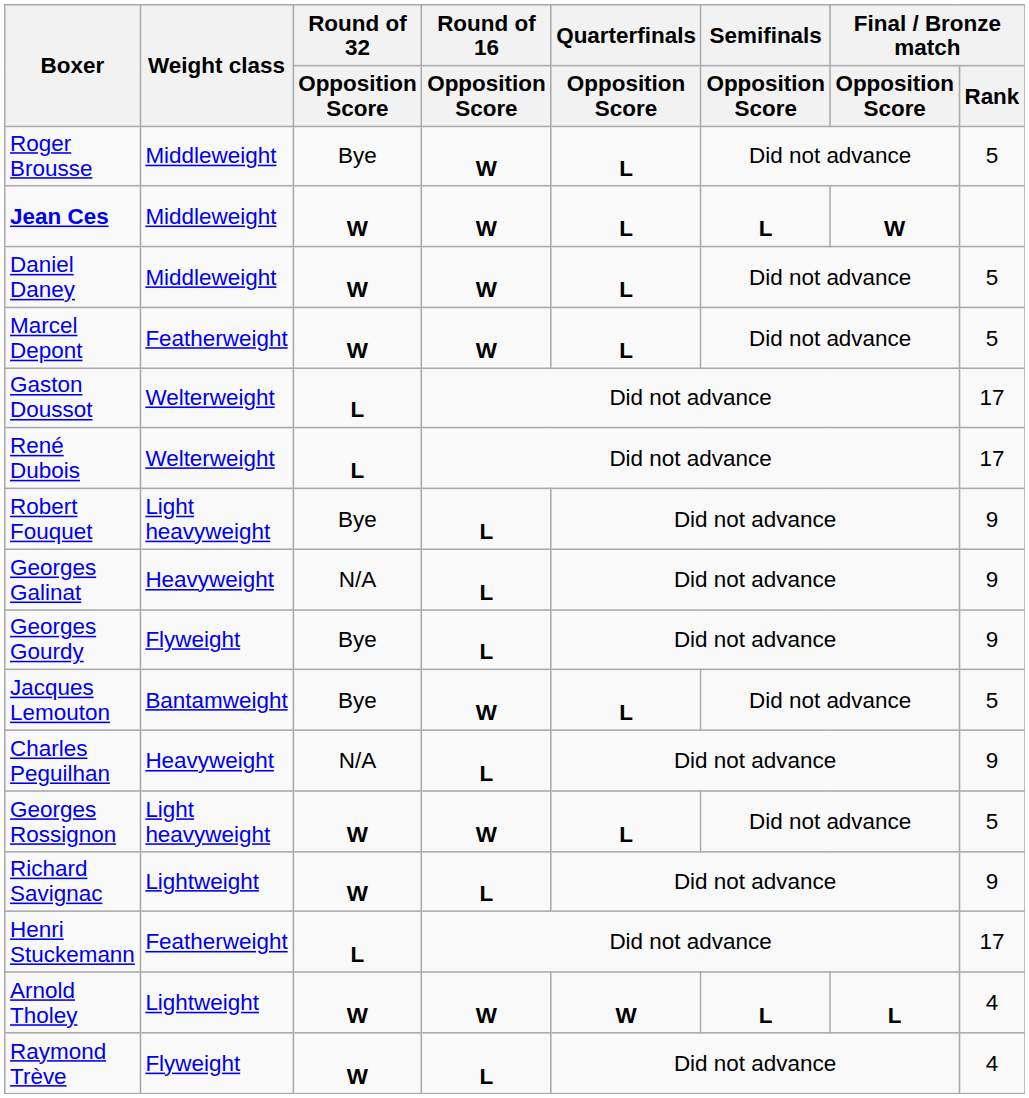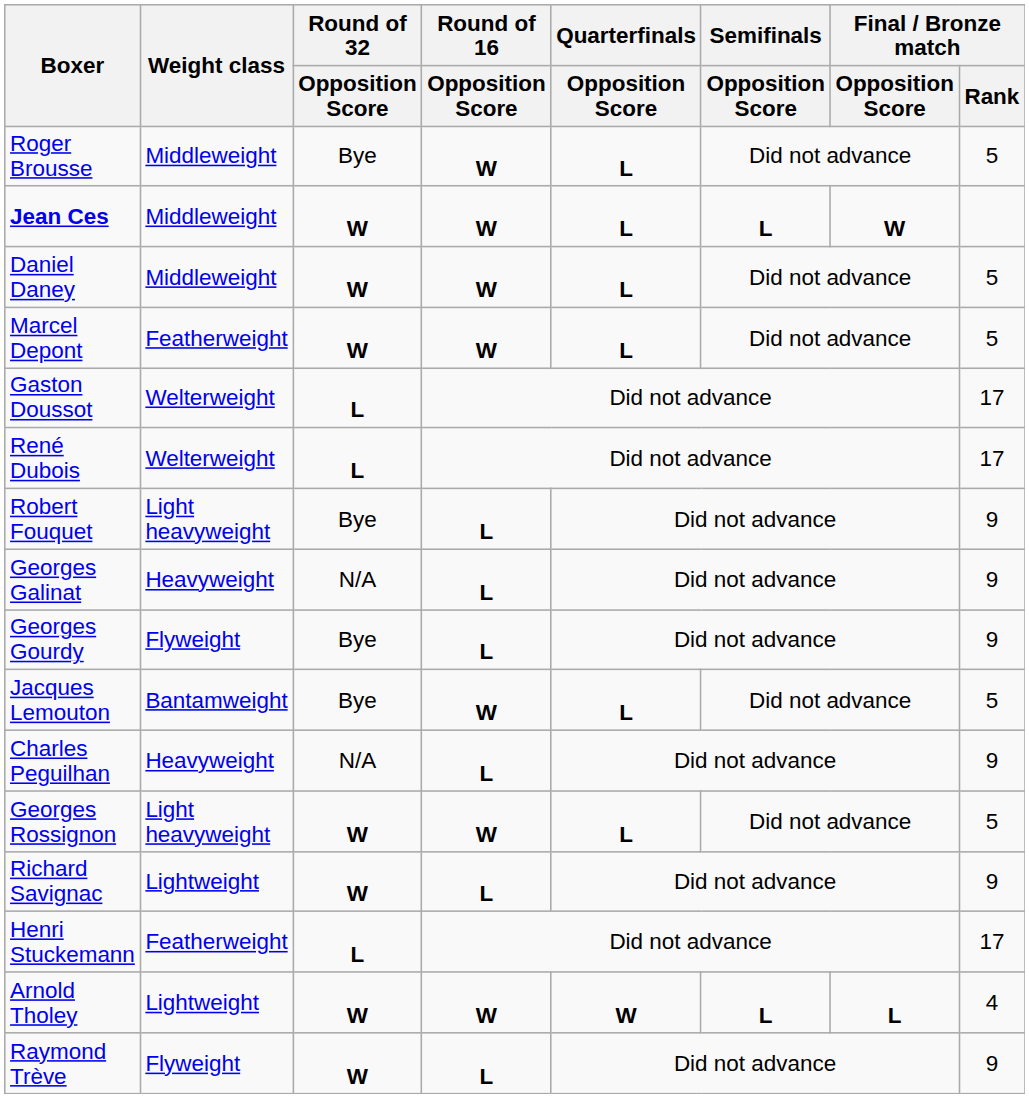 <table class=wikitable style="font-size:90%">
 <tr>
 <th rowspan="2">Boxer</th>
 <th rowspan="2">Weight class</th>
 <th>Round of 32</th>
 <th>Round of 16</th>
 <th>Quarterfinals</th>
 <th>Semifinals</th>
 <th colspan="2">Final / Bronze match</th>
 </tr>
 <tr>
 <th>Opposition<br>Score</th>
 <th>Opposition<br>Score</th>
 <th>Opposition<br>Score</th>
 <th>Opposition<br>Score</th>
 <th>Opposition<br>Score</th>
 <th>Rank</th>
 </tr>
 <tr>
 <td><a href='#'>Roger Brousse</a></td>
 <td><a href='#'>Middleweight</a></td>
 <td align=center>Bye</td>
 <td align=center> <br> <strong>W</strong></td>
 <td align=center> <br> <strong>L</strong></td>
 <td align=center colspan=2>Did not advance</td>
 <td align=center>5</td>
 </tr>
 <tr>
 <td><strong><a href='#'>Jean Ces</a></strong></td>
 <td><a href='#'>Middleweight</a></td>
 <td align=center> <br> <strong>W</strong></td>
 <td align=center> <br> <strong>W</strong></td>
 <td align=center> <br> <strong>L</strong></td>
 <td align=center> <br> <strong>L</strong></td>
 <td align=center> <br> <strong>W</strong></td>
 <td align=center></td>
 </tr>
 <tr>
 <td><a href='#'>Daniel Daney</a></td>
 <td><a href='#'>Middleweight</a></td>
 <td align=center> <br> <strong>W</strong></td>
 <td align=center> <br> <strong>W</strong></td>
 <td align=center> <br> <strong>L</strong></td>
 <td align=center colspan=2>Did not advance</td>
 <td align=center>5</td>
 </tr>
 <tr>
 <td><a href='#'>Marcel Depont</a></td>
 <td><a href='#'>Featherweight</a></td>
 <td align=center> <br> <strong>W</strong></td>
 <td align=center> <br> <strong>W</strong></td>
 <td align=center> <br> <strong>L</strong></td>
 <td align=center colspan=2>Did not advance</td>
 <td align=center>5</td>
 </tr>
 <tr>
 <td><a href='#'>Gaston Doussot</a></td>
 <td><a href='#'>Welterweight</a></td>
 <td align=center> <br> <strong>L</strong></td>
 <td align=center colspan=4>Did not advance</td>
 <td align=center>17</td>
 </tr>
 <tr>
 <td><a href='#'>René Dubois</a></td>
 <td><a href='#'>Welterweight</a></td>
 <td align=center> <br> <strong>L</strong></td>
 <td align=center colspan=4>Did not advance</td>
 <td align=center>17</td>
 </tr>
 <tr>
 <td><a href='#'>Robert Fouquet</a></td>
 <td><a href='#'>Light heavyweight</a></td>
 <td align=center>Bye</td>
 <td align=center> <br> <strong>L</strong></td>
 <td align=center colspan=3>Did not advance</td>
 <td align=center>9</td>
 </tr>
 <tr>
 <td><a href='#'>Georges Galinat</a></td>
 <td><a href='#'>Heavyweight</a></td>
 <td align=center>N/A</td>
 <td align=center> <br> <strong>L</strong></td>
 <td align=center colspan=3>Did not advance</td>
 <td align=center>9</td>
 </tr>
 <tr>
 <td><a href='#'>Georges Gourdy</a></td>
 <td><a href='#'>Flyweight</a></td>
 <td align=center>Bye</td>
 <td align=center> <br> <strong>L</strong></td>
 <td align=center colspan=3>Did not advance</td>
 <td align=center>9</td>
 </tr>
 <tr>
 <td><a href='#'>Jacques Lemouton</a></td>
 <td><a href='#'>Bantamweight</a></td>
 <td align=center>Bye</td>
 <td align=center> <br> <strong>W</strong></td>
 <td align=center> <br> <strong>L</strong></td>
 <td align=center colspan=2>Did not advance</td>
 <td align=center>5</td>
 </tr>
 <tr>
 <td><a href='#'>Charles Peguilhan</a></td>
 <td><a href='#'>Heavyweight</a></td>
 <td align=center>N/A</td>
 <td align=center> <br> <strong>L</strong></td>
 <td align=center colspan=3>Did not advance</td>
 <td align=center>9</td>
 </tr>
 <tr>
 <td><a href='#'>Georges Rossignon</a></td>
 <td><a href='#'>Light heavyweight</a></td>
 <td align=center> <br> <strong>W</strong></td>
 <td align=center> <br> <strong>W</strong></td>
 <td align=center> <br> <strong>L</strong></td>
 <td align=center colspan=2>Did not advance</td>
 <td align=center>5</td>
 </tr>
 <tr>
 <td><a href='#'>Richard Savignac</a></td>
 <td><a href='#'>Lightweight</a></td>
 <td align=center> <br> <strong>W</strong></td>
 <td align=center> <br> <strong>L</strong></td>
 <td align=center colspan=3>Did not advance</td>
 <td align=center>9</td>
 </tr>
 <tr>
 <td><a href='#'>Henri Stuckemann</a></td>
 <td><a href='#'>Featherweight</a></td>
 <td align=center> <br> <strong>L</strong></td>
 <td align=center colspan=4>Did not advance</td>
 <td align=center>17</td>
 </tr>
 <tr>
 <td><a href='#'>Arnold Tholey</a></td>
 <td><a href='#'>Lightweight</a></td>
 <td align=center> <br> <strong>W</strong></td>
 <td align=center> <br> <strong>W</strong></td>
 <td align=center> <br> <strong>W</strong></td>
 <td align=center> <br> <strong>L</strong></td>
 <td align=center> <br> <strong>L</strong></td>
 <td align=center>4</td>
 </tr>
 <tr>
 <td><a href='#'>Raymond Trève</a></td>
 <td><a href='#'>Flyweight</a></td>
 <td align=center> <br> <strong>W</strong></td>
 <td align=center> <br> <strong>L</strong></td>
 <td align=center colspan=3>Did not advance</td>
-<td align=center>4</td>
+<td align=center>9</td>
 </tr>
 </table>
